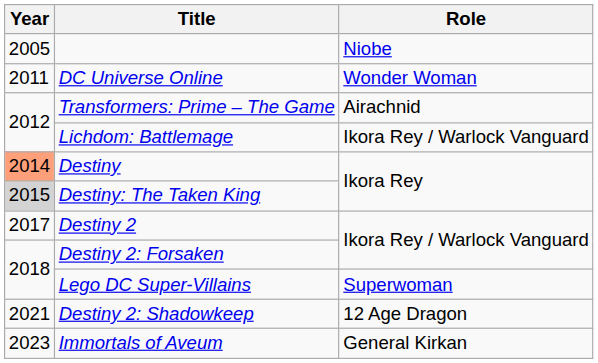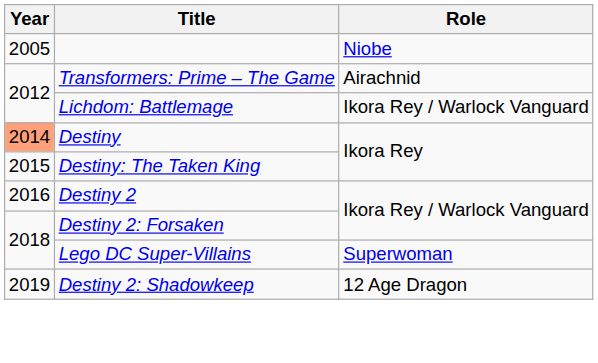 <table class="wikitable sortable">
 <tr>
 <th>Year</th>
 <th>Title</th>
 <th>Role</th>
 </tr>
 <tr>
 <td>2005</td>
 <td><em></em></td>
 <td><a href='#'>Niobe</a></td>
-</tr>
-<tr>
-<td>2011</td>
-<td><em><a href='#'>DC Universe Online</a></em></td>
-<td><a href='#'>Wonder Woman</a></td>
 </tr>
 <tr>
 <td rowspan="2">2012</td>
 <td><em><a href='#'>Transformers: Prime – The Game</a></em></td>
 <td>Airachnid</td>
 </tr>
 <tr>
 <td><em><a href='#'>Lichdom: Battlemage</a></em></td>
 <td>Ikora Rey / Warlock Vanguard</td>
 </tr>
 <tr>
 <td style="background: lightsalmon;">2014</td>
 <td><em><a href='#'>Destiny</a></em></td>
 <td rowspan="2">Ikora Rey</td>
 </tr>
 <tr>
-<td style="background: lightgrey;">2015</td>
+<td>2015</td>
 <td><em><a href='#'>Destiny: The Taken King</a></em></td>
 </tr>
 <tr>
-<td>2017</td>
+<td>2016</td>
 <td><em><a href='#'>Destiny 2</a></em></td>
 <td rowspan="2">Ikora Rey / Warlock Vanguard</td>
 </tr>
 <tr>
 <td rowspan="2">2018</td>
 <td><em><a href='#'>Destiny 2: Forsaken</a></em></td>
 </tr>
 <tr>
 <td><em><a href='#'>Lego DC Super-Villains</a></em></td>
 <td><a href='#'>Superwoman</a></td>
 </tr>
 <tr>
-<td>2021</td>
+<td>2019</td>
 <td><em><a href='#'>Destiny 2: Shadowkeep</a></em></td>
 <td>12 Age Dragon</td>
 </tr>
-<tr>
-<td>2023</td>
-<td><em><a href='#'>Immortals of Aveum</a></em></td>
-<td>General Kirkan</td>
-</tr>
 </table>
